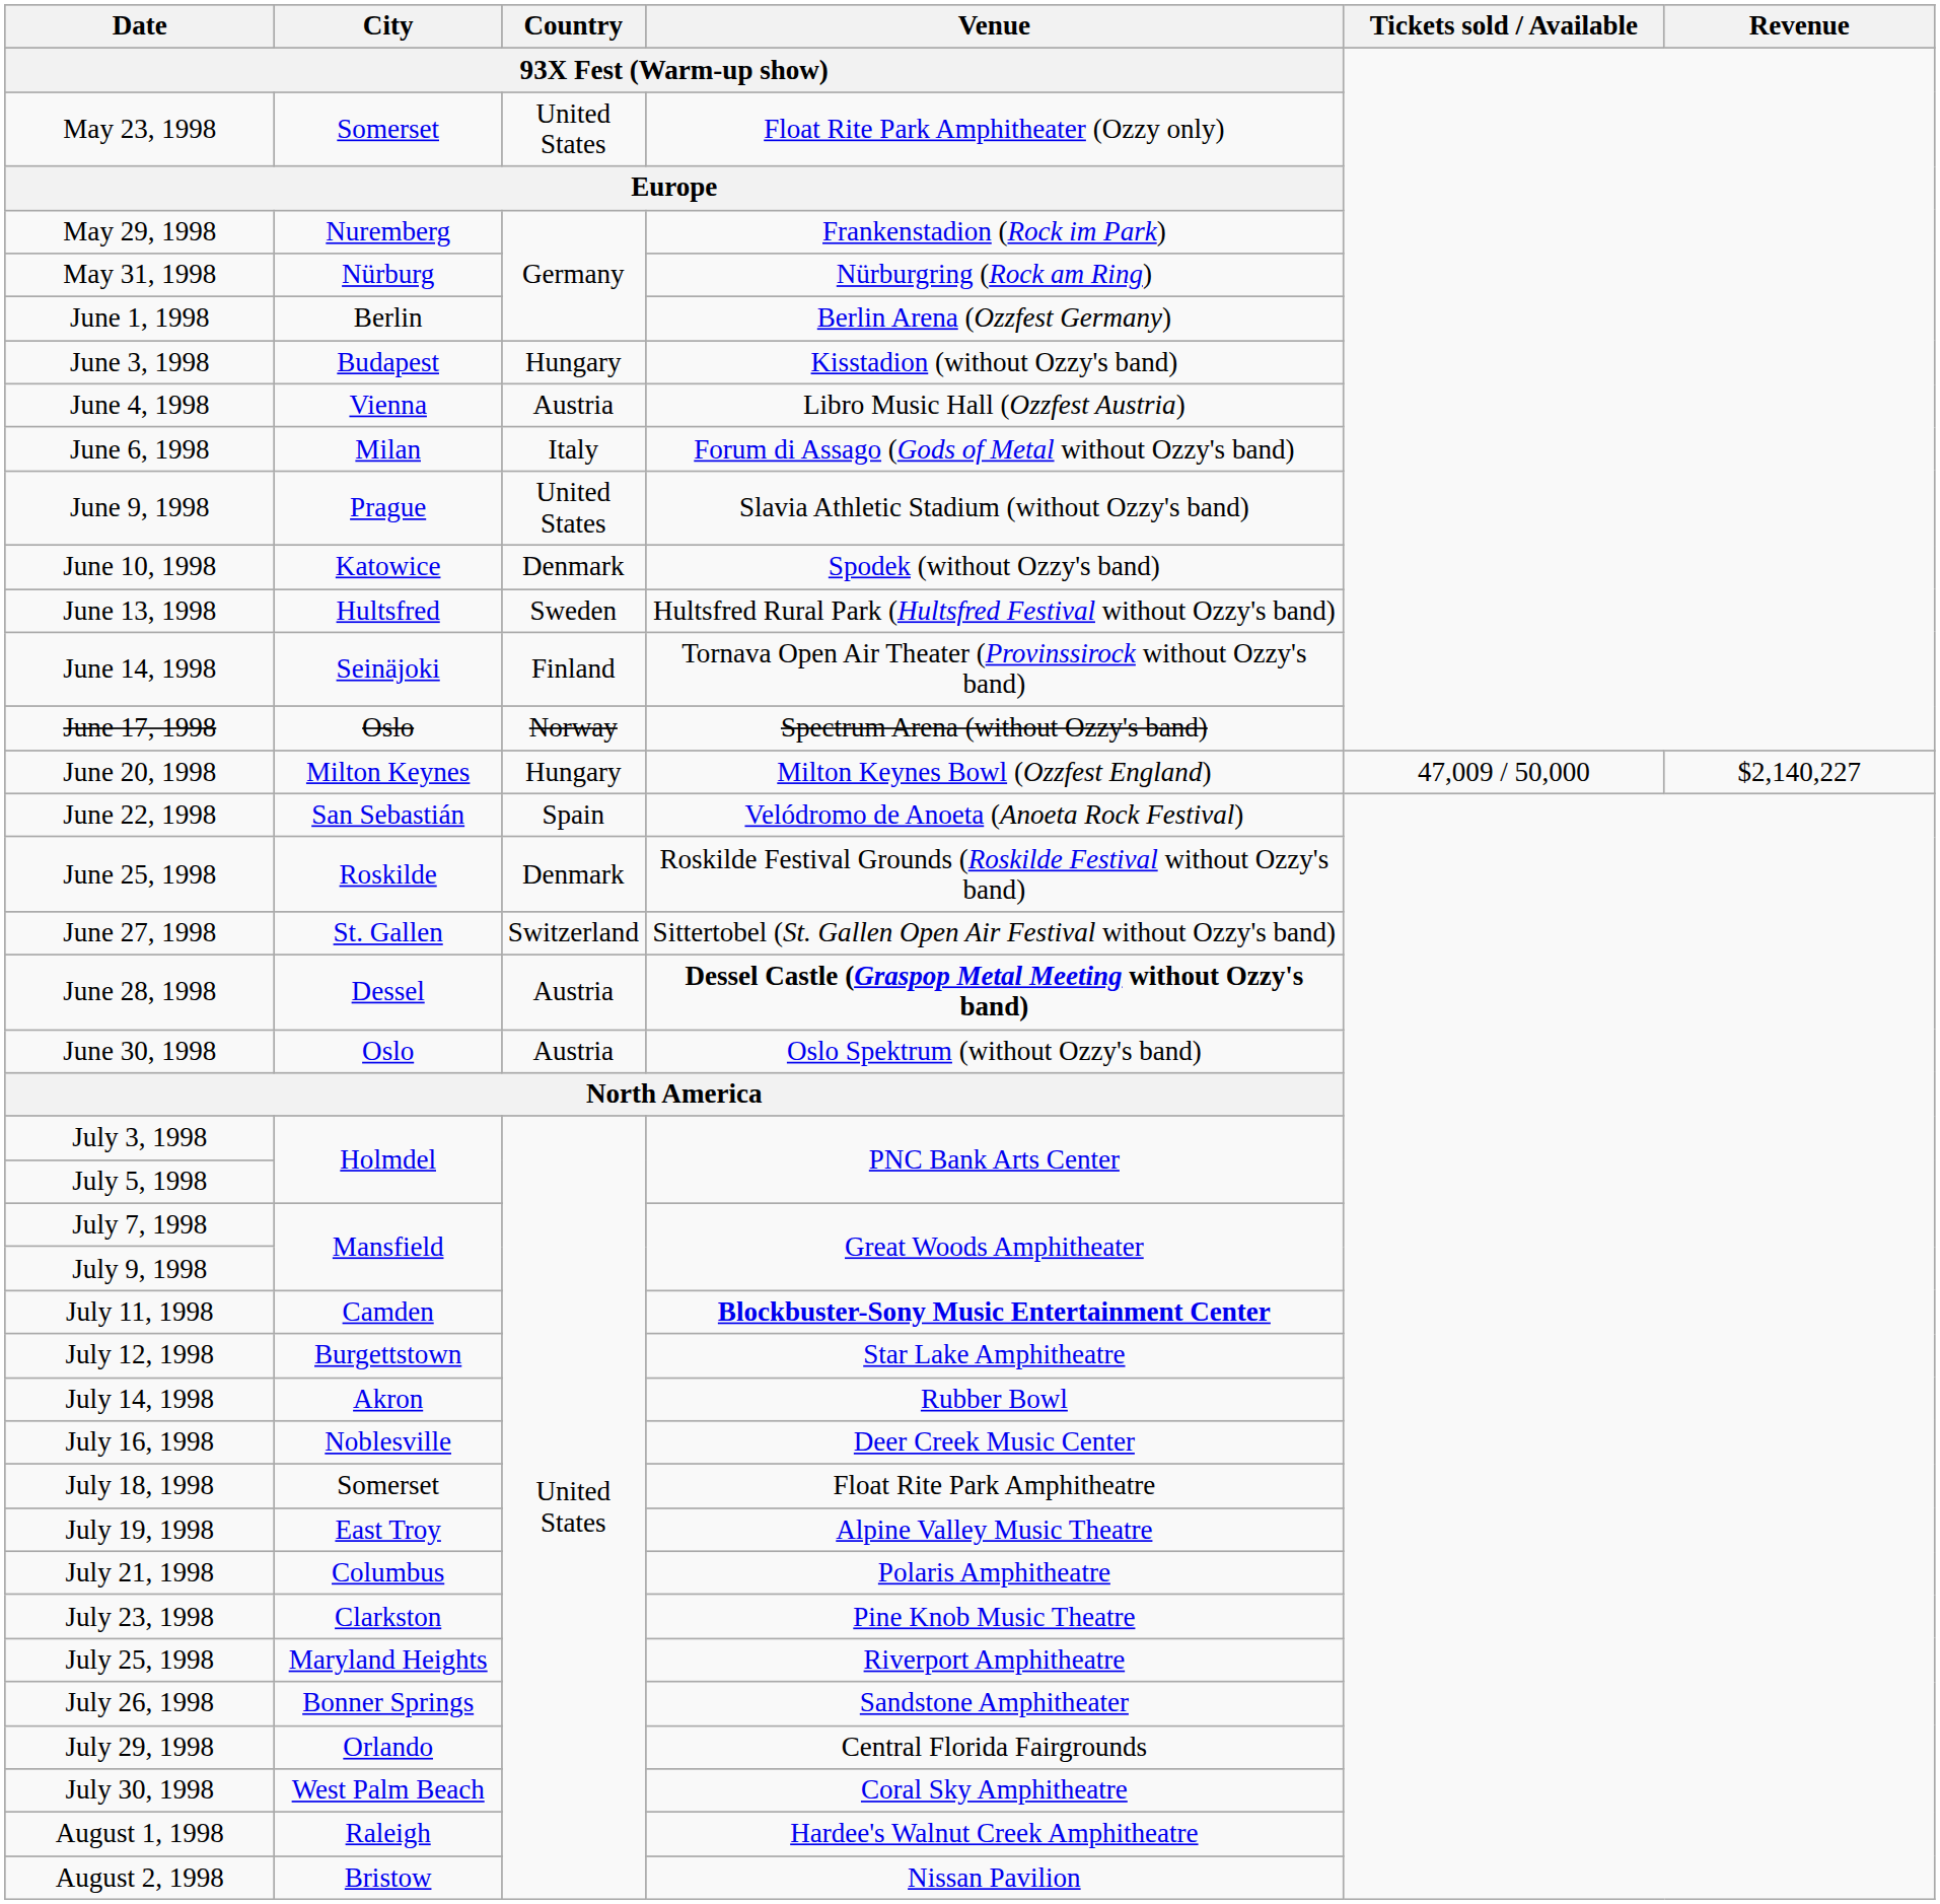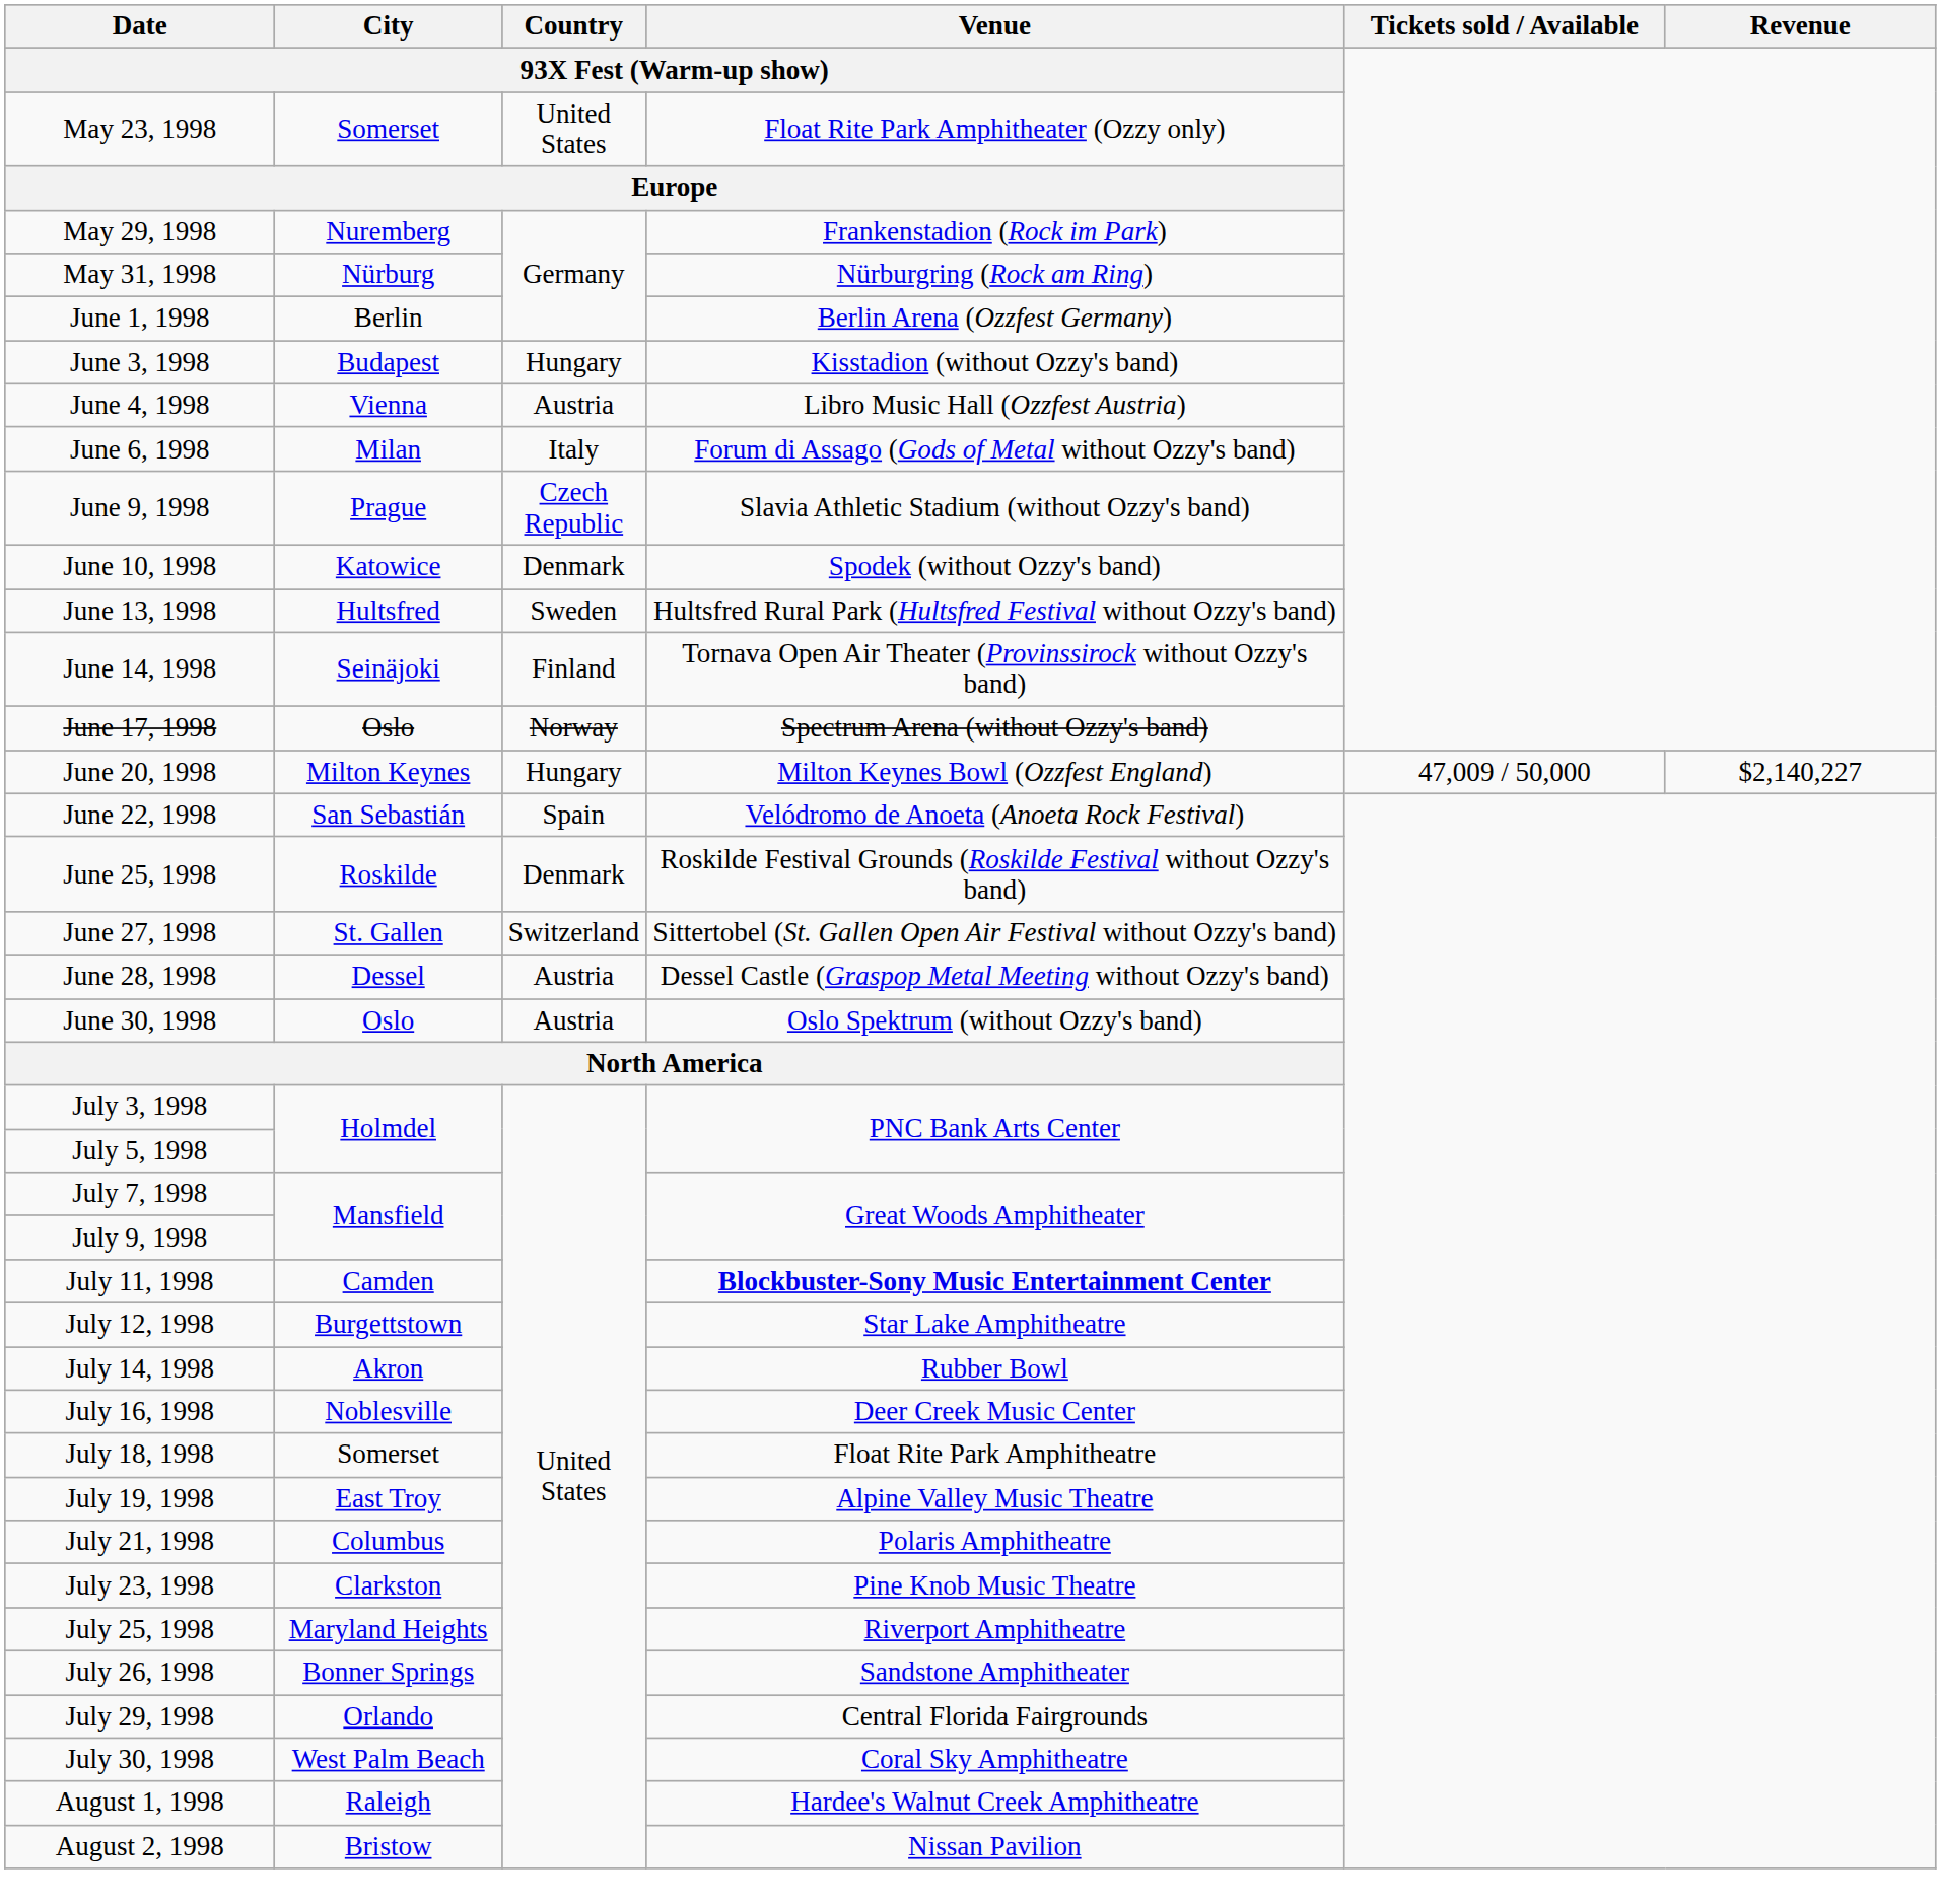 <table class="wikitable" style="text-align:center;">
 <tr>
 <th width="150">Date</th>
 <th width="125">City</th>
 <th width="75">Country</th>
 <th width="400">Venue</th>
 <th width="180">Tickets sold / Available</th>
 <th width="150">Revenue</th>
 </tr>
 <tr>
 <th colspan="4">93X Fest (Warm-up show)</th>
 </tr>
 <tr>
 <td>May 23, 1998</td>
 <td><a href='#'>Somerset</a></td>
 <td>United States</td>
 <td><a href='#'>Float Rite Park Amphitheater</a> (Ozzy only)</td>
 </tr>
 <tr>
 <th colspan="4">Europe</th>
 </tr>
 <tr>
 <td>May 29, 1998</td>
 <td><a href='#'>Nuremberg</a></td>
 <td rowspan="3">Germany</td>
 <td><a href='#'>Frankenstadion</a> (<em><a href='#'>Rock im Park</a></em>)</td>
 </tr>
 <tr>
 <td>May 31, 1998</td>
 <td><a href='#'>Nürburg</a></td>
 <td><a href='#'>Nürburgring</a> (<em><a href='#'>Rock am Ring</a></em>)</td>
 </tr>
 <tr>
 <td>June 1, 1998</td>
 <td>Berlin</td>
 <td><a href='#'>Berlin Arena</a> (<em>Ozzfest Germany</em>)</td>
 </tr>
 <tr>
 <td>June 3, 1998</td>
 <td><a href='#'>Budapest</a></td>
 <td>Hungary</td>
 <td><a href='#'>Kisstadion</a> (without Ozzy's band)</td>
 </tr>
 <tr>
 <td>June 4, 1998</td>
 <td><a href='#'>Vienna</a></td>
 <td>Austria</td>
 <td>Libro Music Hall (<em>Ozzfest Austria</em>)</td>
 </tr>
 <tr>
 <td>June 6, 1998</td>
 <td><a href='#'>Milan</a></td>
 <td>Italy</td>
 <td><a href='#'>Forum di Assago</a> (<em><a href='#'>Gods of Metal</a></em> without Ozzy's band)</td>
 </tr>
 <tr>
 <td>June 9, 1998</td>
 <td><a href='#'>Prague</a></td>
-<td>United States</td>
+<td><a href='#'>Czech Republic</a></td>
 <td>Slavia Athletic Stadium (without Ozzy's band)</td>
 </tr>
 <tr>
 <td>June 10, 1998</td>
 <td><a href='#'>Katowice</a></td>
 <td>Denmark</td>
 <td><a href='#'>Spodek</a> (without Ozzy's band)</td>
 </tr>
 <tr>
 <td>June 13, 1998</td>
 <td><a href='#'>Hultsfred</a></td>
 <td>Sweden</td>
 <td>Hultsfred Rural Park (<em><a href='#'>Hultsfred Festival</a></em> without Ozzy's band)</td>
 </tr>
 <tr>
 <td>June 14, 1998</td>
 <td><a href='#'>Seinäjoki</a></td>
 <td>Finland</td>
 <td>Tornava Open Air Theater (<em><a href='#'>Provinssirock</a></em> without Ozzy's band)</td>
 </tr>
 <tr>
 <td><s>June 17, 1998</s></td>
 <td><s>Oslo</s></td>
 <td><s>Norway</s></td>
 <td><s>Spectrum Arena (without Ozzy's band)</s></td>
 </tr>
 <tr>
 <td>June 20, 1998</td>
 <td><a href='#'>Milton Keynes</a></td>
 <td>Hungary</td>
 <td><a href='#'>Milton Keynes Bowl</a> (<em>Ozzfest England</em>)</td>
 <td>47,009 / 50,000</td>
 <td>$2,140,227</td>
 </tr>
 <tr>
 <td>June 22, 1998</td>
 <td><a href='#'>San Sebastián</a></td>
 <td>Spain</td>
 <td><a href='#'>Velódromo de Anoeta</a> (<em>Anoeta Rock Festival</em>)</td>
 </tr>
 <tr>
 <td>June 25, 1998</td>
 <td><a href='#'>Roskilde</a></td>
 <td>Denmark</td>
 <td>Roskilde Festival Grounds (<em><a href='#'>Roskilde Festival</a></em> without Ozzy's band)</td>
 </tr>
 <tr>
 <td>June 27, 1998</td>
 <td><a href='#'>St. Gallen</a></td>
 <td>Switzerland</td>
 <td>Sittertobel (<em>St. Gallen Open Air Festival</em> without Ozzy's band)</td>
 </tr>
 <tr>
 <td>June 28, 1998</td>
 <td><a href='#'>Dessel</a></td>
 <td>Austria</td>
-<td><strong>Dessel Castle (<em><a href='#'>Graspop Metal Meeting</a></em> without Ozzy's band)</strong></td>
+<td>Dessel Castle (<em><a href='#'>Graspop Metal Meeting</a></em> without Ozzy's band)</td>
 </tr>
 <tr>
 <td>June 30, 1998</td>
 <td><a href='#'>Oslo</a></td>
 <td>Austria</td>
 <td><a href='#'>Oslo Spektrum</a> (without Ozzy's band)</td>
 </tr>
 <tr>
 <th colspan="4">North America</th>
 </tr>
 <tr>
 <td>July 3, 1998</td>
 <td rowspan="2"><a href='#'>Holmdel</a></td>
 <td rowspan="18">United States</td>
 <td rowspan="2"><a href='#'>PNC Bank Arts Center</a></td>
 </tr>
 <tr>
 <td>July 5, 1998</td>
 </tr>
 <tr>
 <td>July 7, 1998</td>
 <td rowspan="2"><a href='#'>Mansfield</a></td>
 <td rowspan="2"><a href='#'>Great Woods Amphitheater</a></td>
 </tr>
 <tr>
 <td>July 9, 1998</td>
 </tr>
 <tr>
 <td>July 11, 1998</td>
 <td><a href='#'>Camden</a></td>
 <td><strong><a href='#'>Blockbuster-Sony Music Entertainment Center</a></strong></td>
 </tr>
 <tr>
 <td>July 12, 1998</td>
 <td><a href='#'>Burgettstown</a></td>
 <td><a href='#'>Star Lake Amphitheatre</a></td>
 </tr>
 <tr>
 <td>July 14, 1998</td>
 <td><a href='#'>Akron</a></td>
 <td><a href='#'>Rubber Bowl</a></td>
 </tr>
 <tr>
 <td>July 16, 1998</td>
 <td><a href='#'>Noblesville</a></td>
 <td><a href='#'>Deer Creek Music Center</a></td>
 </tr>
 <tr>
 <td>July 18, 1998</td>
 <td>Somerset</td>
 <td>Float Rite Park Amphitheatre</td>
 </tr>
 <tr>
 <td>July 19, 1998</td>
 <td><a href='#'>East Troy</a></td>
 <td><a href='#'>Alpine Valley Music Theatre</a></td>
 </tr>
 <tr>
 <td>July 21, 1998</td>
 <td><a href='#'>Columbus</a></td>
 <td><a href='#'>Polaris Amphitheatre</a></td>
 </tr>
 <tr>
 <td>July 23, 1998</td>
 <td><a href='#'>Clarkston</a></td>
 <td><a href='#'>Pine Knob Music Theatre</a></td>
 </tr>
 <tr>
 <td>July 25, 1998</td>
 <td><a href='#'>Maryland Heights</a></td>
 <td><a href='#'>Riverport Amphitheatre</a></td>
 </tr>
 <tr>
 <td>July 26, 1998</td>
 <td><a href='#'>Bonner Springs</a></td>
 <td><a href='#'>Sandstone Amphitheater</a></td>
 </tr>
 <tr>
 <td>July 29, 1998</td>
 <td><a href='#'>Orlando</a></td>
 <td>Central Florida Fairgrounds</td>
 </tr>
 <tr>
 <td>July 30, 1998</td>
 <td><a href='#'>West Palm Beach</a></td>
 <td><a href='#'>Coral Sky Amphitheatre</a></td>
 </tr>
 <tr>
 <td>August 1, 1998</td>
 <td><a href='#'>Raleigh</a></td>
 <td><a href='#'>Hardee's Walnut Creek Amphitheatre</a></td>
 </tr>
 <tr>
 <td>August 2, 1998</td>
 <td><a href='#'>Bristow</a></td>
 <td><a href='#'>Nissan Pavilion</a></td>
 </tr>
 </table>
